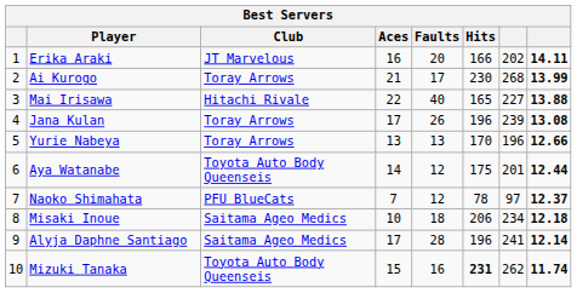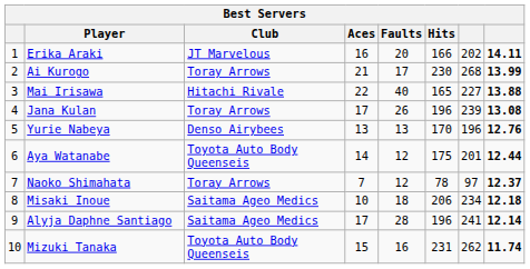 <table class="wikitable sortable" style=font-size:90%>
 <tr>
 <th colspan=8>Best Servers</th>
 </tr>
 <tr>
 <th></th>
 <th width=158>Player</th>
 <th width=158>Club</th>
 <th width=20>Aces</th>
 <th width=20>Faults</th>
 <th width=20>Hits</th>
 <th width=20></th>
 <th width=20></th>
 </tr>
 <tr>
 <td align=center>1</td>
 <td> <a href='#'>Erika Araki</a></td>
 <td><a href='#'>JT Marvelous</a></td>
 <td align=center>16</td>
 <td align=center>20</td>
 <td align=center>166</td>
 <td align=center>202</td>
 <td align=center><strong>14.11</strong></td>
 </tr>
 <tr>
 <td align=center>2</td>
 <td> <a href='#'>Ai Kurogo</a></td>
 <td><a href='#'>Toray Arrows</a></td>
 <td align=center>21</td>
 <td align=center>17</td>
 <td align=center>230</td>
 <td align=center>268</td>
 <td align=center><strong>13.99</strong></td>
 </tr>
 <tr>
 <td align=center>3</td>
 <td> <a href='#'>Mai Irisawa</a></td>
 <td><a href='#'>Hitachi Rivale</a></td>
 <td align=center>22</td>
 <td align=center>40</td>
 <td align=center>165</td>
 <td align=center>227</td>
 <td align=center><strong>13.88</strong></td>
 </tr>
 <tr>
 <td align=center>4</td>
 <td> <a href='#'>Jana Kulan</a></td>
 <td><a href='#'>Toray Arrows</a></td>
 <td align=center>17</td>
 <td align=center>26</td>
 <td align=center>196</td>
 <td align=center>239</td>
 <td align=center><strong>13.08</strong></td>
 </tr>
 <tr>
 <td align=center>5</td>
 <td> <a href='#'>Yurie Nabeya</a></td>
-<td><a href='#'>Toray Arrows</a></td>
+<td><a href='#'>Denso Airybees</a></td>
 <td align=center>13</td>
 <td align=center>13</td>
 <td align=center>170</td>
 <td align=center>196</td>
-<td align=center><strong>12.66</strong></td>
+<td align=center><strong>12.76</strong></td>
 </tr>
 <tr>
 <td align=center>6</td>
 <td> <a href='#'>Aya Watanabe</a></td>
 <td><a href='#'>Toyota Auto Body Queenseis</a></td>
 <td align=center>14</td>
 <td align=center>12</td>
 <td align=center>175</td>
 <td align=center>201</td>
 <td align=center><strong>12.44</strong></td>
 </tr>
 <tr>
 <td align=center>7</td>
 <td> <a href='#'>Naoko Shimahata</a></td>
-<td><a href='#'>PFU BlueCats</a></td>
+<td><a href='#'>Toray Arrows</a></td>
 <td align=center>7</td>
 <td align=center>12</td>
 <td align=center>78</td>
 <td align=center>97</td>
 <td align=center><strong>12.37</strong></td>
 </tr>
 <tr>
 <td align=center>8</td>
 <td> <a href='#'>Misaki Inoue</a></td>
 <td><a href='#'>Saitama Ageo Medics</a></td>
 <td align=center>10</td>
 <td align=center>18</td>
 <td align=center>206</td>
 <td align=center>234</td>
 <td align=center><strong>12.18</strong></td>
 </tr>
 <tr>
 <td align=center>9</td>
 <td> <a href='#'>Alyja Daphne Santiago</a></td>
 <td><a href='#'>Saitama Ageo Medics</a></td>
 <td align=center>17</td>
 <td align=center>28</td>
 <td align=center>196</td>
 <td align=center>241</td>
 <td align=center><strong>12.14</strong></td>
 </tr>
 <tr>
 <td align=center>10</td>
 <td> <a href='#'>Mizuki Tanaka</a></td>
 <td><a href='#'>Toyota Auto Body Queenseis</a></td>
 <td align=center>15</td>
 <td align=center>16</td>
-<td align=center><strong>231</strong></td>
+<td align=center>231</td>
 <td align=center>262</td>
 <td align=center><strong>11.74</strong></td>
 </tr>
 </table>
